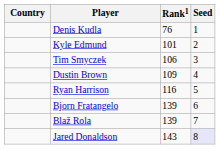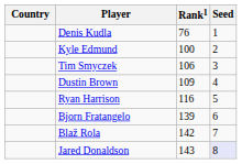 <table class="sortable wikitable">
 <tr>
 <th width="70">Country</th>
 <th width="175">Player</th>
 <th>Rank<sup>1</sup></th>
 <th>Seed</th>
 </tr>
 <tr>
 <td></td>
 <td><a href='#'>Denis Kudla</a></td>
 <td>76</td>
 <td>1</td>
 </tr>
 <tr>
 <td></td>
 <td><a href='#'>Kyle Edmund</a></td>
-<td>101</td>
+<td>100</td>
 <td>2</td>
 </tr>
 <tr>
 <td></td>
 <td><a href='#'>Tim Smyczek</a></td>
 <td>106</td>
 <td>3</td>
 </tr>
 <tr>
 <td></td>
 <td><a href='#'>Dustin Brown</a></td>
 <td>109</td>
 <td>4</td>
 </tr>
 <tr>
 <td></td>
 <td><a href='#'>Ryan Harrison</a></td>
 <td>116</td>
 <td>5</td>
 </tr>
 <tr>
 <td></td>
 <td><a href='#'>Bjorn Fratangelo</a></td>
 <td>139</td>
 <td>6</td>
 </tr>
 <tr>
 <td></td>
 <td><a href='#'>Blaž Rola</a></td>
-<td>139</td>
+<td>142</td>
 <td>7</td>
 </tr>
 <tr>
 <td></td>
 <td><a href='#'>Jared Donaldson</a></td>
 <td>143</td>
 <td style="background: lavender;">8</td>
 </tr>
 </table>
